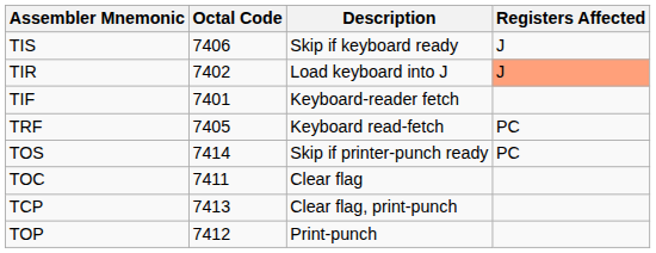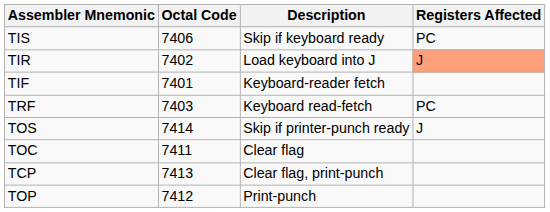 <table class="wikitable">
 <tr>
 <th>Assembler Mnemonic</th>
 <th>Octal Code</th>
 <th>Description</th>
 <th>Registers Affected</th>
 </tr>
 <tr>
 <td>TIS</td>
 <td>7406</td>
 <td>Skip if keyboard ready</td>
-<td>J</td>
+<td>PC</td>
 </tr>
 <tr>
 <td>TIR</td>
 <td>7402</td>
 <td>Load keyboard into J</td>
 <td style="background: lightsalmon;">J</td>
 </tr>
 <tr>
 <td>TIF</td>
 <td>7401</td>
 <td>Keyboard-reader fetch</td>
 <td></td>
 </tr>
 <tr>
 <td>TRF</td>
-<td>7405</td>
+<td>7403</td>
 <td>Keyboard read-fetch</td>
 <td>PC</td>
 </tr>
 <tr>
 <td>TOS</td>
 <td>7414</td>
 <td>Skip if printer-punch ready</td>
-<td>PC</td>
+<td>J</td>
 </tr>
 <tr>
 <td>TOC</td>
 <td>7411</td>
 <td>Clear flag</td>
 <td></td>
 </tr>
 <tr>
 <td>TCP</td>
 <td>7413</td>
 <td>Clear flag, print-punch</td>
 <td></td>
 </tr>
 <tr>
 <td>TOP</td>
 <td>7412</td>
 <td>Print-punch</td>
 <td></td>
 </tr>
 </table>
